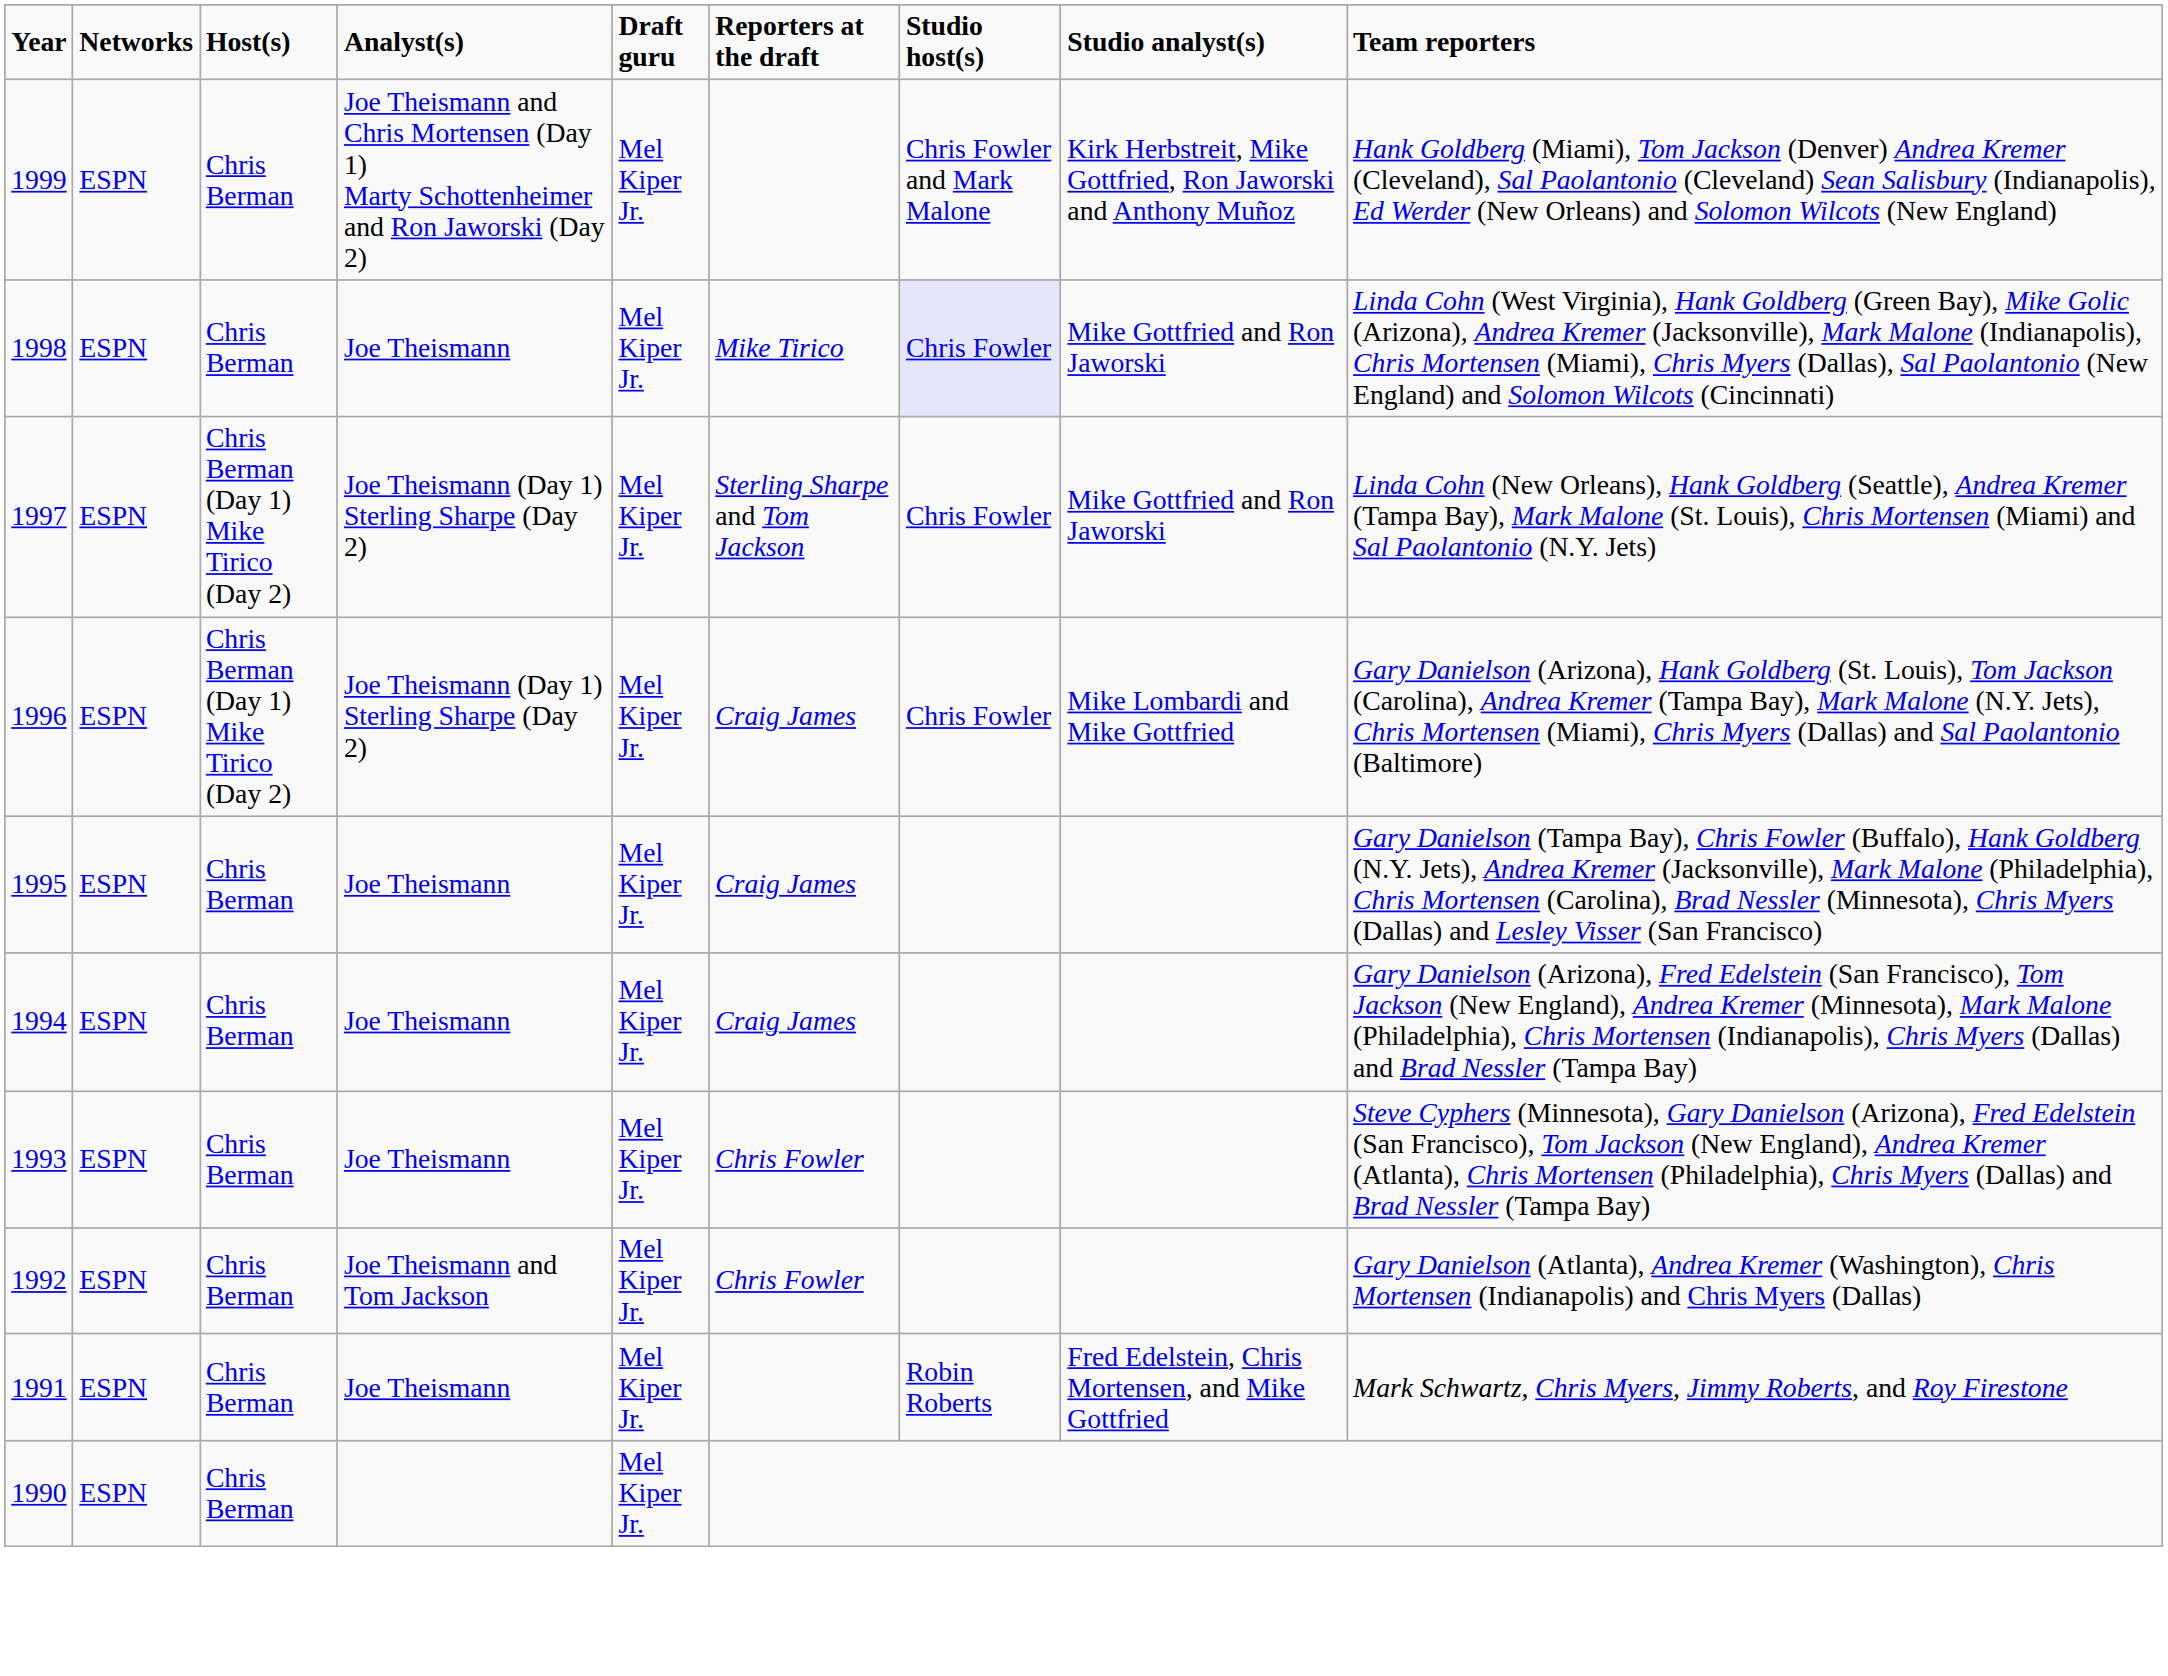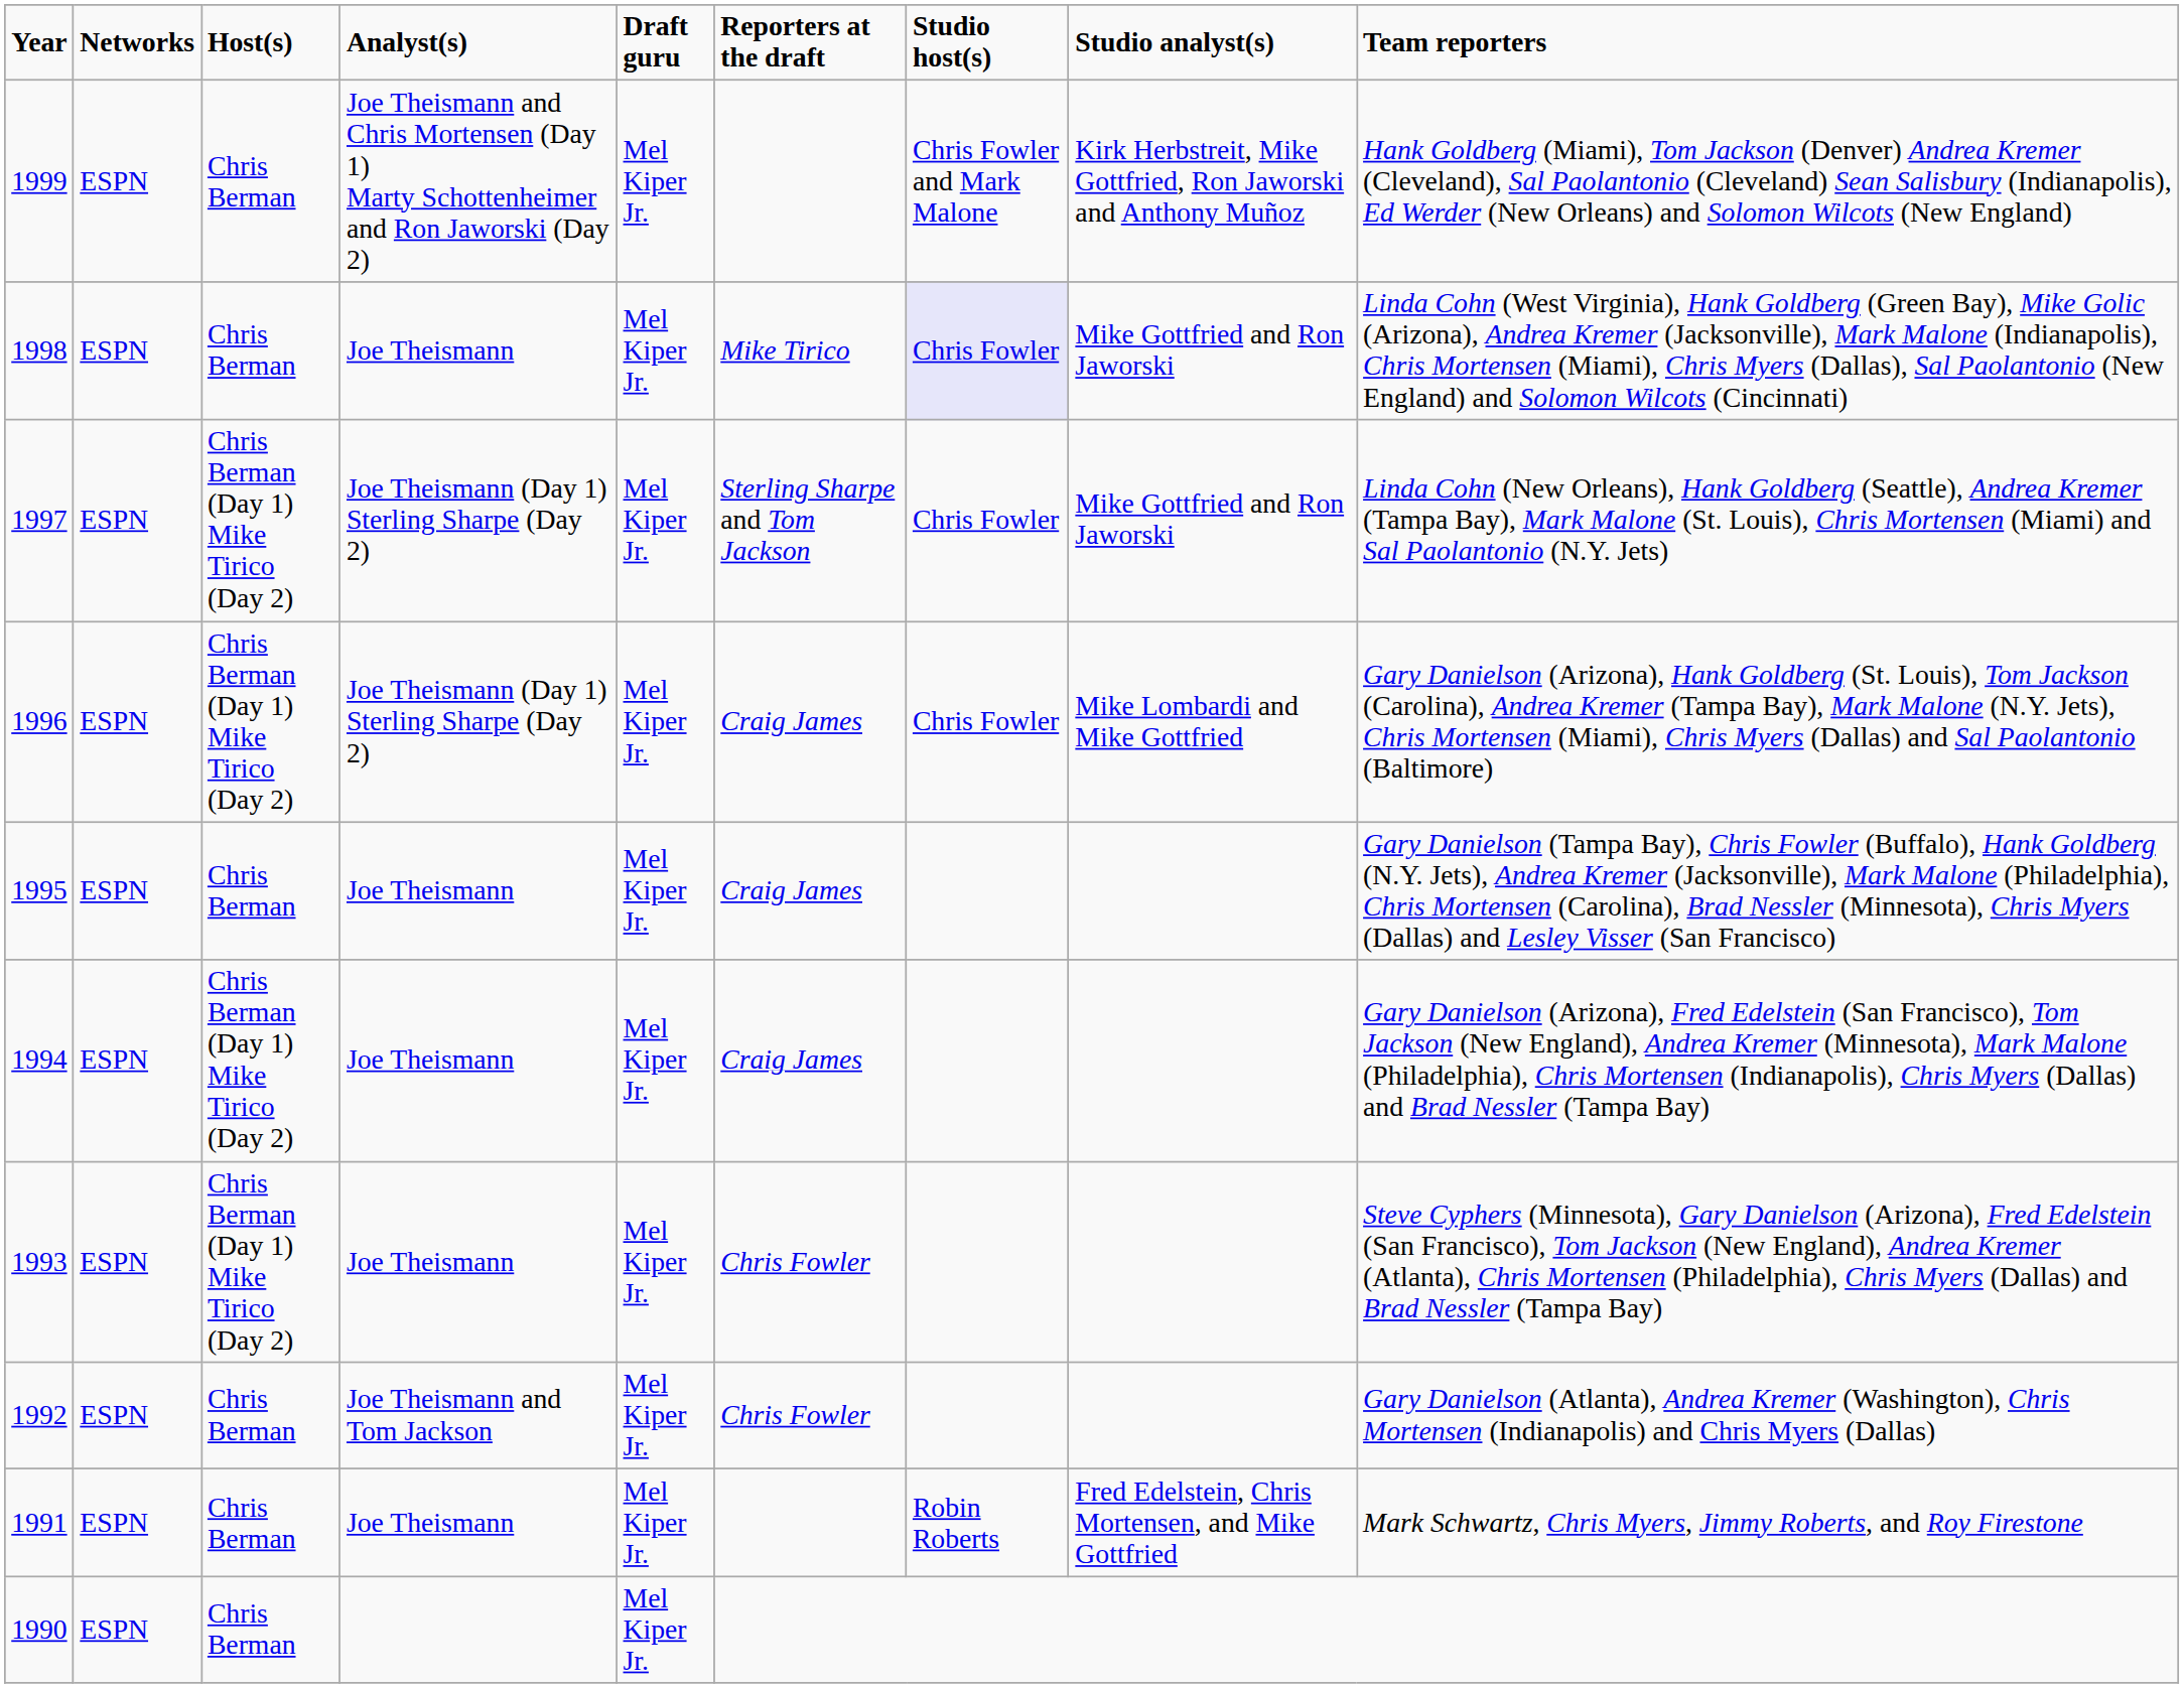 <table class=wikitable sortable">
 <tr>
 <td><strong>Year</strong></td>
 <td><strong>Networks</strong></td>
 <td><strong>Host(s)</strong></td>
 <td><strong>Analyst(s)</strong></td>
 <td><strong>Draft guru</strong></td>
 <td><strong>Reporters at the draft</strong></td>
 <td><strong>Studio host(s)</strong></td>
 <td><strong>Studio analyst(s)</strong></td>
 <td><strong>Team reporters</strong></td>
 </tr>
 <tr>
 <td><a href='#'>1999</a></td>
 <td><a href='#'>ESPN</a></td>
 <td><a href='#'>Chris Berman</a></td>
 <td><a href='#'>Joe Theismann</a> and <a href='#'>Chris Mortensen</a> (Day 1)<br><a href='#'>Marty Schottenheimer</a> and <a href='#'>Ron Jaworski</a> (Day 2)</td>
 <td><a href='#'>Mel Kiper Jr.</a></td>
 <td></td>
 <td><a href='#'>Chris Fowler</a> and <a href='#'>Mark Malone</a></td>
 <td><a href='#'>Kirk Herbstreit</a>, <a href='#'>Mike Gottfried</a>, <a href='#'>Ron Jaworski</a> and <a href='#'>Anthony Muñoz</a></td>
 <td><em><a href='#'>Hank Goldberg</a></em> (Miami), <em><a href='#'>Tom Jackson</a></em> (Denver) <em><a href='#'>Andrea Kremer</a></em> (Cleveland), <em><a href='#'>Sal Paolantonio</a></em> (Cleveland) <em><a href='#'>Sean Salisbury</a></em> (Indianapolis), <em><a href='#'>Ed Werder</a></em> (New Orleans) and <em><a href='#'>Solomon Wilcots</a></em> (New England)</td>
 </tr>
 <tr>
 <td><a href='#'>1998</a></td>
 <td><a href='#'>ESPN</a></td>
 <td><a href='#'>Chris Berman</a></td>
 <td><a href='#'>Joe Theismann</a></td>
 <td><a href='#'>Mel Kiper Jr.</a></td>
 <td><em><a href='#'>Mike Tirico</a></em></td>
 <td style="background: lavender;"><a href='#'>Chris Fowler</a></td>
 <td><a href='#'>Mike Gottfried</a> and <a href='#'>Ron Jaworski</a></td>
 <td><em><a href='#'>Linda Cohn</a></em> (West Virginia), <em><a href='#'>Hank Goldberg</a></em> (Green Bay), <em><a href='#'>Mike Golic</a></em> (Arizona), <em><a href='#'>Andrea Kremer</a></em> (Jacksonville), <em><a href='#'>Mark Malone</a></em> (Indianapolis), <em><a href='#'>Chris Mortensen</a></em> (Miami), <em><a href='#'>Chris Myers</a></em> (Dallas), <em><a href='#'>Sal Paolantonio</a></em> (New England) and <em><a href='#'>Solomon Wilcots</a></em> (Cincinnati)</td>
 </tr>
 <tr>
 <td><a href='#'>1997</a></td>
 <td><a href='#'>ESPN</a></td>
 <td><a href='#'>Chris Berman</a> (Day 1)<br><a href='#'>Mike Tirico</a> (Day 2)</td>
 <td><a href='#'>Joe Theismann</a> (Day 1)<br><a href='#'>Sterling Sharpe</a> (Day 2)</td>
 <td><a href='#'>Mel Kiper Jr.</a></td>
 <td><em><a href='#'>Sterling Sharpe</a></em> and <em><a href='#'>Tom Jackson</a></em></td>
 <td><a href='#'>Chris Fowler</a></td>
 <td><a href='#'>Mike Gottfried</a> and <a href='#'>Ron Jaworski</a></td>
 <td><em><a href='#'>Linda Cohn</a></em> (New Orleans), <em><a href='#'>Hank Goldberg</a></em> (Seattle), <em><a href='#'>Andrea Kremer</a></em> (Tampa Bay), <em><a href='#'>Mark Malone</a></em> (St. Louis), <em><a href='#'>Chris Mortensen</a></em> (Miami) and <em><a href='#'>Sal Paolantonio</a></em> (N.Y. Jets)</td>
 </tr>
 <tr>
 <td><a href='#'>1996</a></td>
 <td><a href='#'>ESPN</a></td>
 <td><a href='#'>Chris Berman</a> (Day 1)<br><a href='#'>Mike Tirico</a> (Day 2)</td>
 <td><a href='#'>Joe Theismann</a> (Day 1)<br><a href='#'>Sterling Sharpe</a> (Day 2)</td>
 <td><a href='#'>Mel Kiper Jr.</a></td>
 <td><em><a href='#'>Craig James</a></em></td>
 <td><a href='#'>Chris Fowler</a></td>
 <td><a href='#'>Mike Lombardi</a> and <a href='#'>Mike Gottfried</a></td>
 <td><em><a href='#'>Gary Danielson</a></em> (Arizona), <em><a href='#'>Hank Goldberg</a></em> (St. Louis), <em><a href='#'>Tom Jackson</a></em> (Carolina), <em><a href='#'>Andrea Kremer</a></em> (Tampa Bay), <em><a href='#'>Mark Malone</a></em> (N.Y. Jets), <em><a href='#'>Chris Mortensen</a></em> (Miami), <em><a href='#'>Chris Myers</a></em> (Dallas) and <em><a href='#'>Sal Paolantonio</a></em> (Baltimore)</td>
 </tr>
 <tr>
 <td><a href='#'>1995</a></td>
 <td><a href='#'>ESPN</a></td>
 <td><a href='#'>Chris Berman</a></td>
 <td><a href='#'>Joe Theismann</a></td>
 <td><a href='#'>Mel Kiper Jr.</a></td>
 <td><em><a href='#'>Craig James</a></em></td>
 <td></td>
 <td></td>
 <td><em><a href='#'>Gary Danielson</a></em> (Tampa Bay), <em><a href='#'>Chris Fowler</a></em> (Buffalo), <em><a href='#'>Hank Goldberg</a></em> (N.Y. Jets), <em><a href='#'>Andrea Kremer</a></em> (Jacksonville), <em><a href='#'>Mark Malone</a></em> (Philadelphia), <em><a href='#'>Chris Mortensen</a></em> (Carolina), <em><a href='#'>Brad Nessler</a></em> (Minnesota), <em><a href='#'>Chris Myers</a></em> (Dallas) and <em><a href='#'>Lesley Visser</a></em> (San Francisco)</td>
 </tr>
 <tr>
 <td><a href='#'>1994</a></td>
 <td><a href='#'>ESPN</a></td>
-<td><a href='#'>Chris Berman</a></td>
+<td><a href='#'>Chris Berman</a> (Day 1)<br><a href='#'>Mike Tirico</a> (Day 2)</td>
 <td><a href='#'>Joe Theismann</a></td>
 <td><a href='#'>Mel Kiper Jr.</a></td>
 <td><em><a href='#'>Craig James</a></em></td>
 <td></td>
 <td></td>
 <td><em><a href='#'>Gary Danielson</a></em> (Arizona), <em><a href='#'>Fred Edelstein</a></em> (San Francisco), <em><a href='#'>Tom Jackson</a></em> (New England), <em><a href='#'>Andrea Kremer</a></em> (Minnesota), <em><a href='#'>Mark Malone</a></em> (Philadelphia), <em><a href='#'>Chris Mortensen</a></em> (Indianapolis), <em><a href='#'>Chris Myers</a></em> (Dallas) and <em><a href='#'>Brad Nessler</a></em> (Tampa Bay)</td>
 </tr>
 <tr>
 <td><a href='#'>1993</a></td>
 <td><a href='#'>ESPN</a></td>
-<td><a href='#'>Chris Berman</a></td>
+<td><a href='#'>Chris Berman</a> (Day 1)<br><a href='#'>Mike Tirico</a> (Day 2)</td>
 <td><a href='#'>Joe Theismann</a></td>
 <td><a href='#'>Mel Kiper Jr.</a></td>
 <td><em><a href='#'>Chris Fowler</a></em></td>
 <td></td>
 <td></td>
 <td><em><a href='#'>Steve Cyphers</a></em> (Minnesota), <em><a href='#'>Gary Danielson</a></em> (Arizona), <em><a href='#'>Fred Edelstein</a></em> (San Francisco), <em><a href='#'>Tom Jackson</a></em> (New England), <em><a href='#'>Andrea Kremer</a></em> (Atlanta), <em><a href='#'>Chris Mortensen</a></em> (Philadelphia), <em><a href='#'>Chris Myers</a></em> (Dallas) and <em><a href='#'>Brad Nessler</a></em> (Tampa Bay)</td>
 </tr>
 <tr>
 <td><a href='#'>1992</a></td>
 <td><a href='#'>ESPN</a></td>
 <td><a href='#'>Chris Berman</a></td>
 <td><a href='#'>Joe Theismann</a> and <a href='#'>Tom Jackson</a></td>
 <td><a href='#'>Mel Kiper Jr.</a></td>
 <td><em><a href='#'>Chris Fowler</a></em></td>
 <td></td>
 <td></td>
 <td><em><a href='#'>Gary Danielson</a></em> (Atlanta), <em><a href='#'>Andrea Kremer</a></em> (Washington), <em><a href='#'>Chris Mortensen</a></em> (Indianapolis) and <a href='#'>Chris Myers</a> (Dallas)</td>
 </tr>
 <tr>
 <td><a href='#'>1991</a></td>
 <td><a href='#'>ESPN</a></td>
 <td><a href='#'>Chris Berman</a></td>
 <td><a href='#'>Joe Theismann</a></td>
 <td><a href='#'>Mel Kiper Jr.</a></td>
 <td></td>
 <td><a href='#'>Robin Roberts</a></td>
 <td><a href='#'>Fred Edelstein</a>, <a href='#'>Chris Mortensen</a>, and <a href='#'>Mike Gottfried</a></td>
 <td><em>Mark Schwartz</em>, <em><a href='#'>Chris Myers</a></em>, <em><a href='#'>Jimmy Roberts</a></em>, and <em><a href='#'>Roy Firestone</a></em></td>
 </tr>
 <tr>
 <td><a href='#'>1990</a></td>
 <td><a href='#'>ESPN</a></td>
 <td><a href='#'>Chris Berman</a></td>
 <td></td>
 <td><a href='#'>Mel Kiper Jr.</a></td>
 </tr>
 </table>
